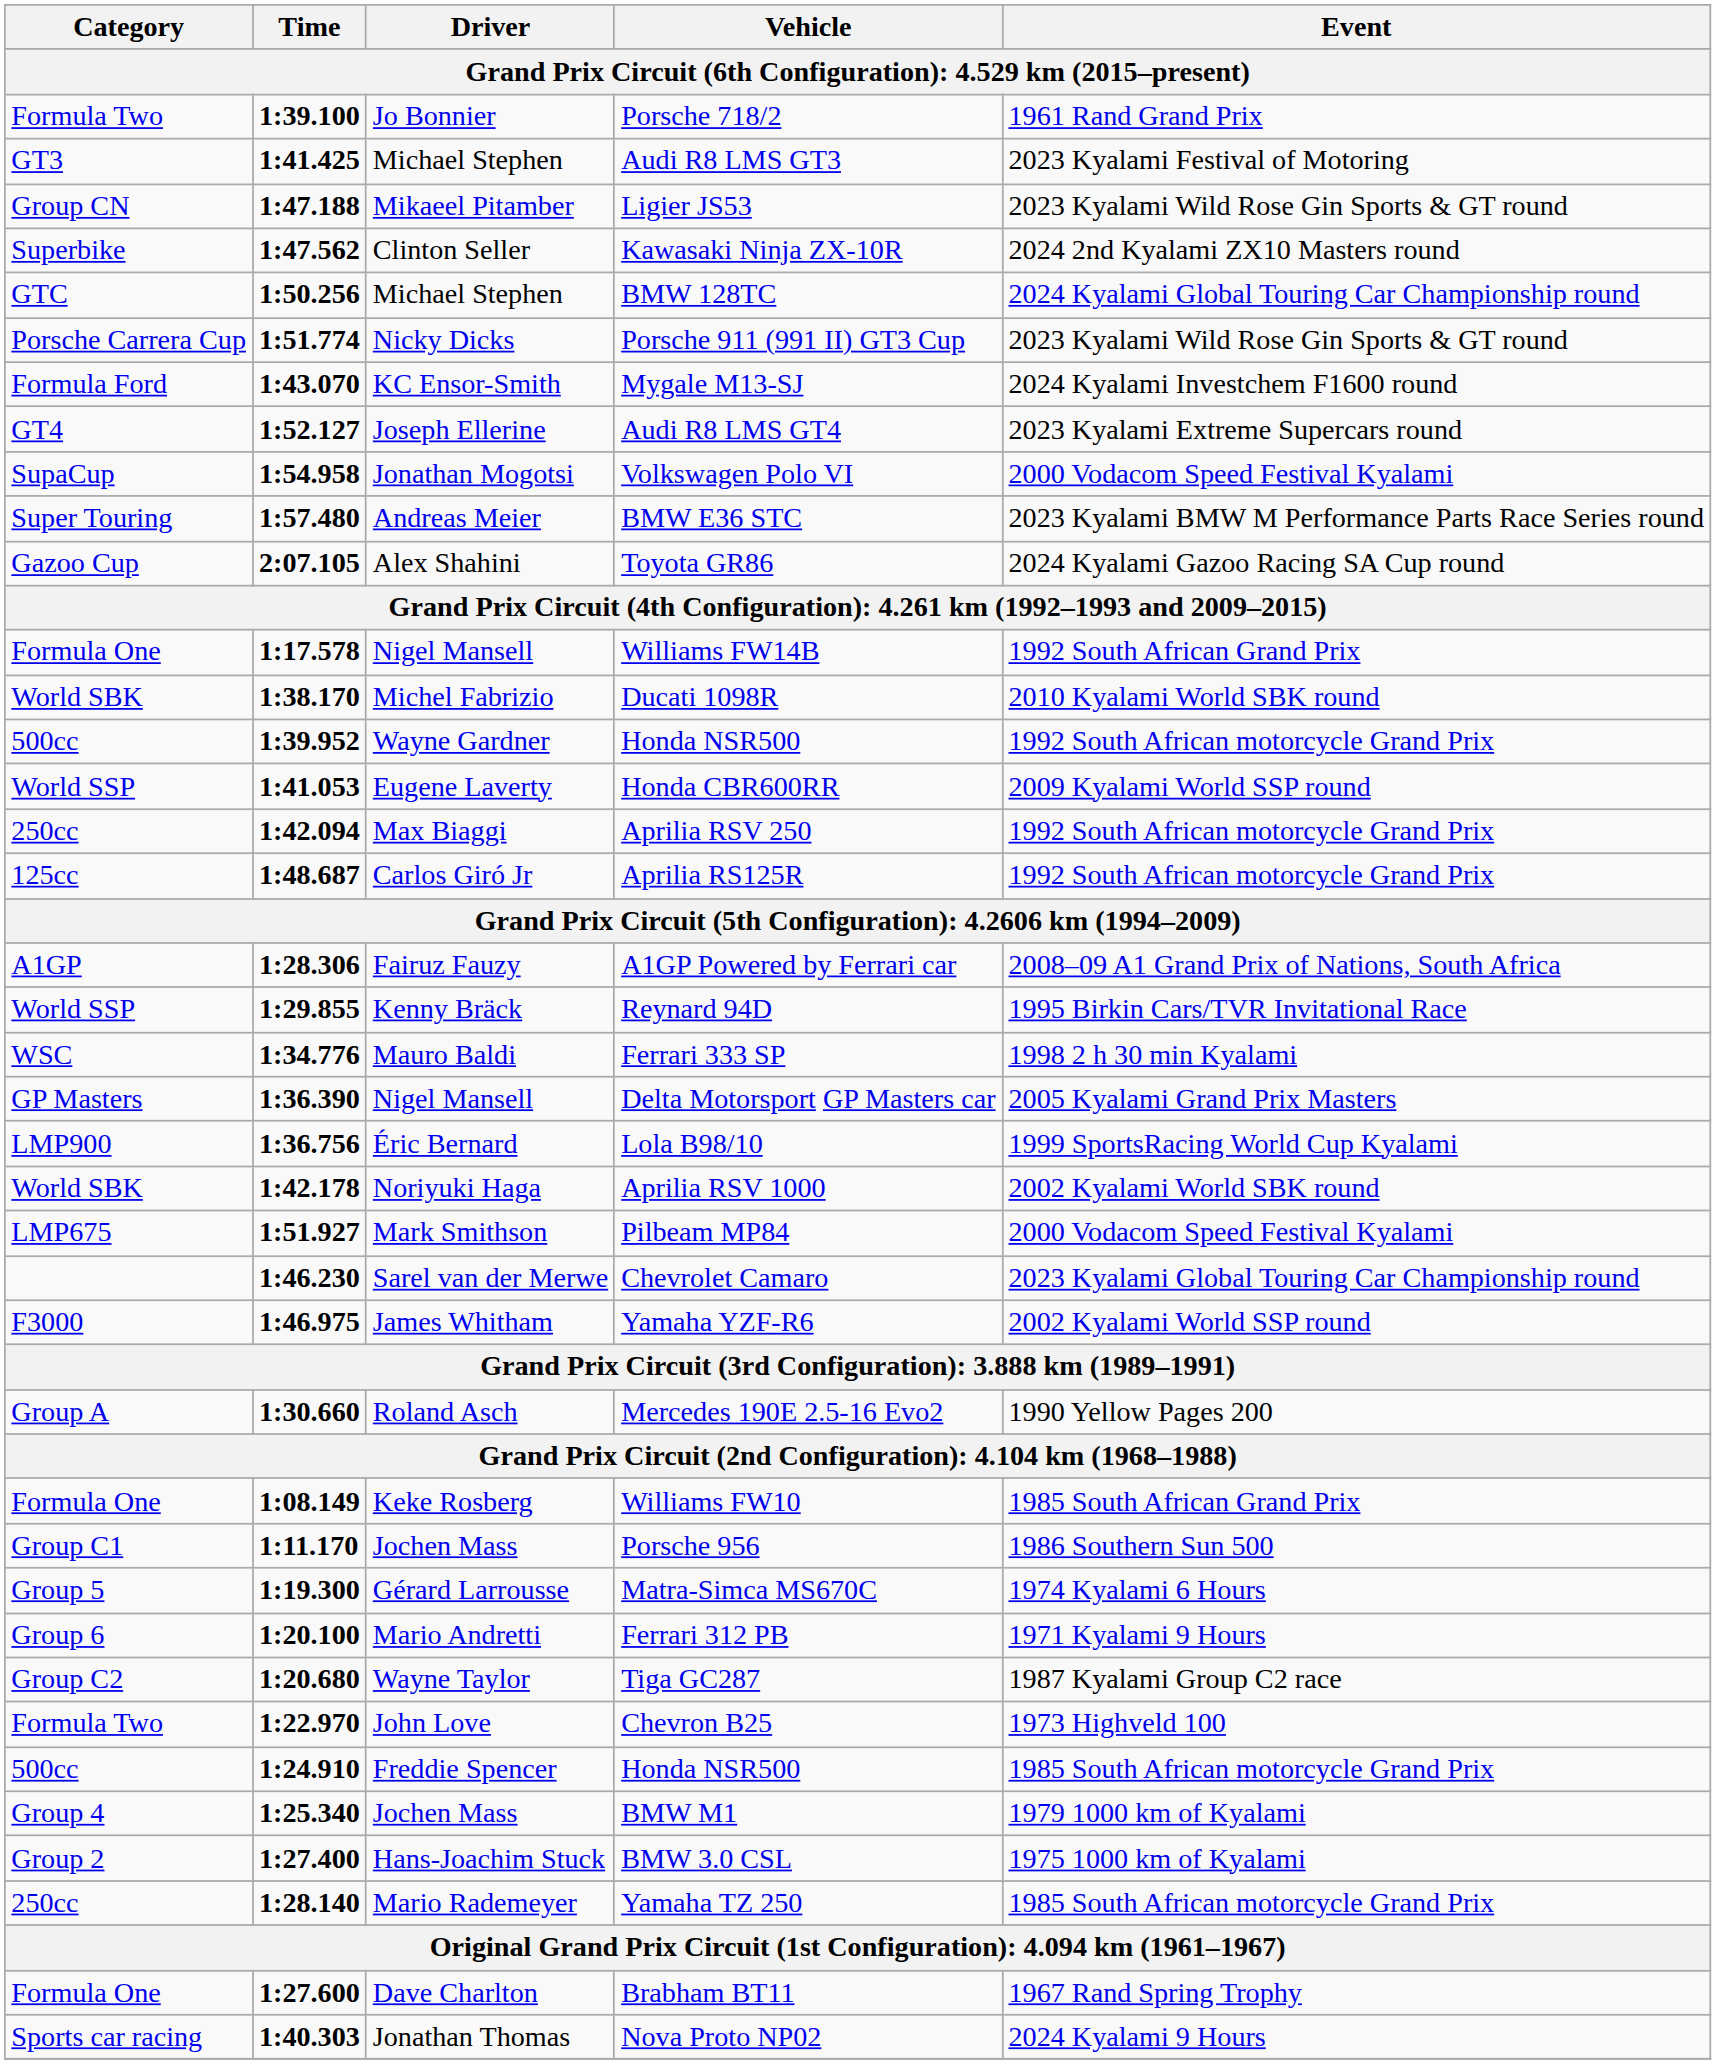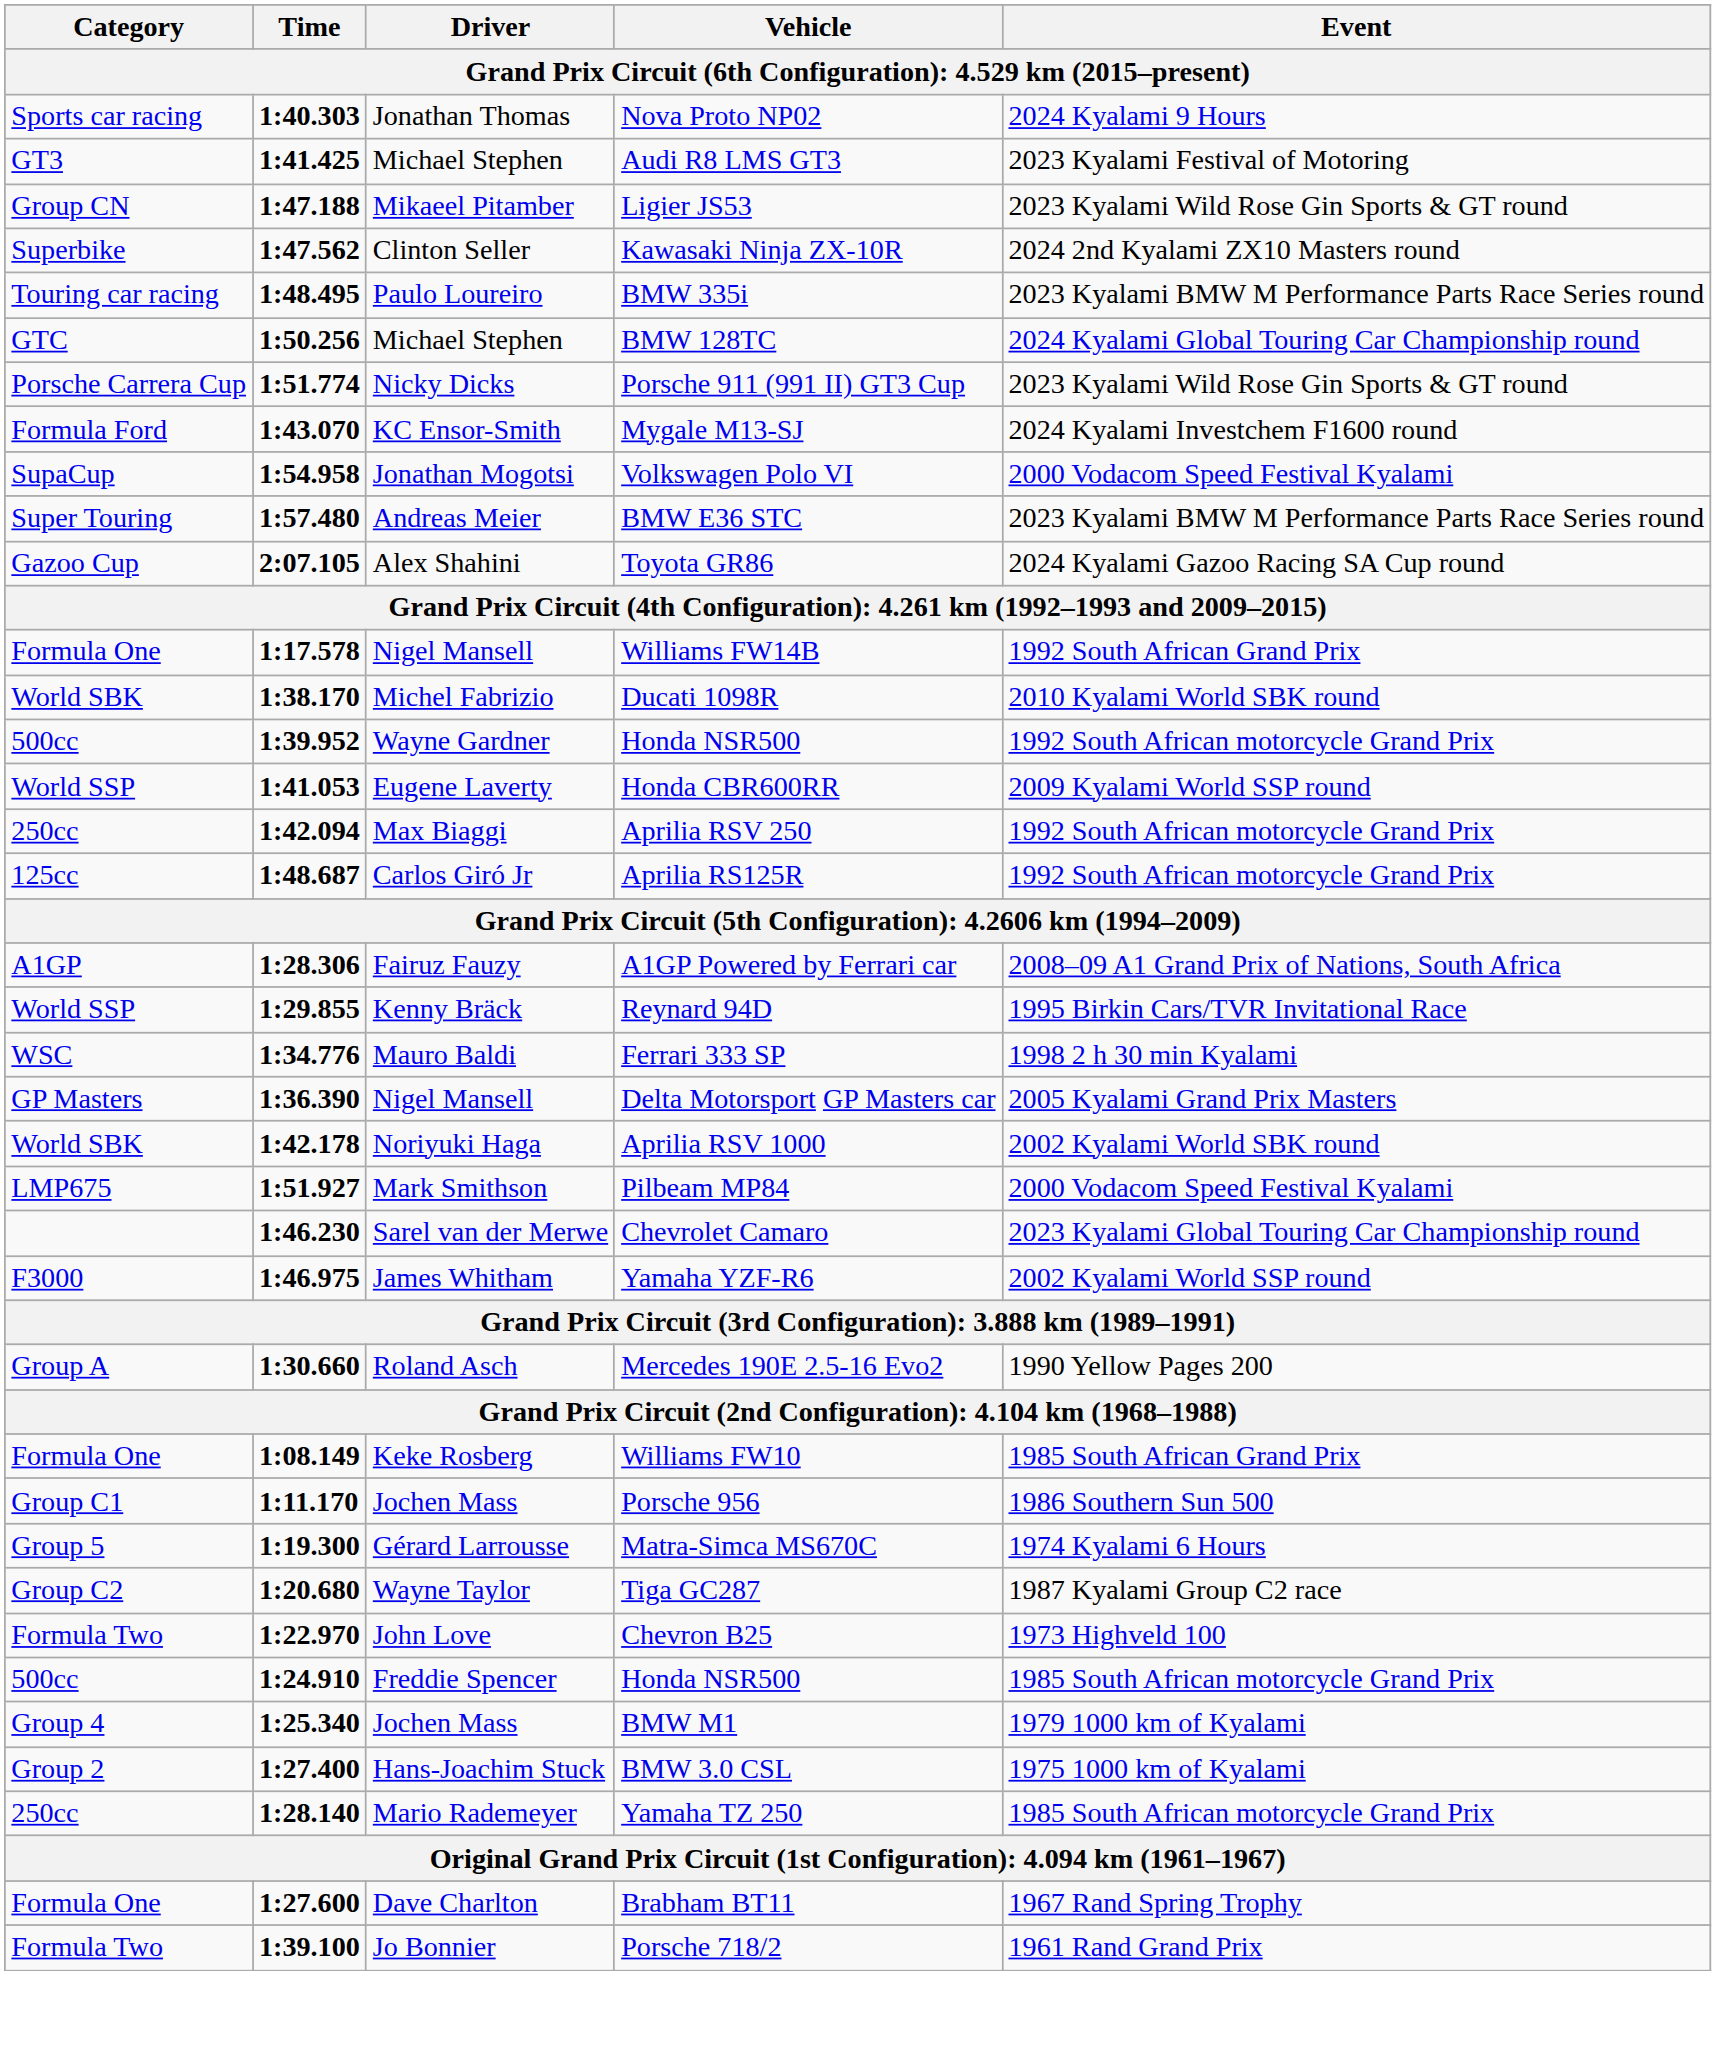 <table class="wikitable">
 <tr>
 <th>Category</th>
 <th>Time</th>
 <th>Driver</th>
 <th>Vehicle</th>
 <th>Event</th>
 </tr>
 <tr>
 <th colspan=5>Grand Prix Circuit (6th Configuration): 4.529 km (2015–present)</th>
 </tr>
 <tr>
-<td><a href='#'>Formula Two</a></td>
-<td><strong>1:39.100</strong></td>
-<td><a href='#'>Jo Bonnier</a></td>
-<td><a href='#'>Porsche 718/2</a></td>
-<td><a href='#'>1961 Rand Grand Prix</a></td>
+<td><a href='#'>Sports car racing</a></td>
+<td><strong>1:40.303</strong></td>
+<td>Jonathan Thomas</td>
+<td><a href='#'>Nova Proto NP02</a></td>
+<td><a href='#'>2024 Kyalami 9 Hours</a></td>
 </tr>
 <tr>
 <td><a href='#'>GT3</a></td>
 <td><strong>1:41.425</strong></td>
 <td>Michael Stephen</td>
 <td><a href='#'>Audi R8 LMS GT3</a></td>
 <td>2023 Kyalami Festival of Motoring</td>
 </tr>
 <tr>
 <td><a href='#'>Group CN</a></td>
 <td><strong>1:47.188</strong></td>
 <td><a href='#'>Mikaeel Pitamber</a></td>
 <td><a href='#'>Ligier JS53</a></td>
 <td>2023 Kyalami Wild Rose Gin Sports & GT round</td>
 </tr>
 <tr>
 <td><a href='#'>Superbike</a></td>
 <td><strong>1:47.562</strong></td>
 <td>Clinton Seller</td>
 <td><a href='#'>Kawasaki Ninja ZX-10R</a></td>
 <td>2024 2nd Kyalami ZX10 Masters round</td>
 </tr>
 <tr>
+<td><a href='#'>Touring car racing</a></td>
+<td><strong>1:48.495</strong></td>
+<td><a href='#'>Paulo Loureiro</a></td>
+<td><a href='#'>BMW 335i</a></td>
+<td>2023 Kyalami BMW M Performance Parts Race Series round</td>
+</tr>
+<tr>
 <td><a href='#'>GTC</a></td>
 <td><strong>1:50.256</strong></td>
 <td>Michael Stephen</td>
 <td><a href='#'>BMW 128TC</a></td>
 <td><a href='#'>2024 Kyalami Global Touring Car Championship round</a></td>
 </tr>
 <tr>
 <td><a href='#'>Porsche Carrera Cup</a></td>
 <td><strong>1:51.774</strong></td>
 <td><a href='#'>Nicky Dicks</a></td>
 <td><a href='#'>Porsche 911 (991 II) GT3 Cup</a></td>
 <td>2023 Kyalami Wild Rose Gin Sports & GT round</td>
 </tr>
 <tr>
 <td><a href='#'>Formula Ford</a></td>
 <td><strong>1:43.070</strong></td>
 <td><a href='#'>KC Ensor-Smith</a></td>
 <td><a href='#'>Mygale M13-SJ</a></td>
 <td>2024 Kyalami Investchem F1600 round</td>
-</tr>
-<tr>
-<td><a href='#'>GT4</a></td>
-<td><strong>1:52.127</strong></td>
-<td><a href='#'>Joseph Ellerine</a></td>
-<td><a href='#'>Audi R8 LMS GT4</a></td>
-<td>2023 Kyalami Extreme Supercars round</td>
 </tr>
 <tr>
 <td><a href='#'>SupaCup</a></td>
 <td><strong>1:54.958</strong></td>
 <td><a href='#'>Jonathan Mogotsi</a></td>
 <td><a href='#'>Volkswagen Polo VI</a></td>
 <td><a href='#'>2000 Vodacom Speed Festival Kyalami</a></td>
 </tr>
 <tr>
 <td><a href='#'>Super Touring</a></td>
 <td><strong>1:57.480</strong></td>
 <td><a href='#'>Andreas Meier</a></td>
 <td><a href='#'>BMW E36 STC</a></td>
 <td>2023 Kyalami BMW M Performance Parts Race Series round</td>
 </tr>
 <tr>
 <td><a href='#'>Gazoo Cup</a></td>
 <td><strong>2:07.105</strong></td>
 <td>Alex Shahini</td>
 <td><a href='#'>Toyota GR86</a></td>
 <td>2024 Kyalami Gazoo Racing SA Cup round</td>
 </tr>
 <tr>
 <th colspan=5>Grand Prix Circuit (4th Configuration): 4.261 km (1992–1993 and 2009–2015)</th>
 </tr>
 <tr>
 <td><a href='#'>Formula One</a></td>
 <td><strong>1:17.578</strong></td>
 <td><a href='#'>Nigel Mansell</a></td>
 <td><a href='#'>Williams FW14B</a></td>
 <td><a href='#'>1992 South African Grand Prix</a></td>
 </tr>
 <tr>
 <td><a href='#'>World SBK</a></td>
 <td><strong>1:38.170</strong></td>
 <td><a href='#'>Michel Fabrizio</a></td>
 <td><a href='#'>Ducati 1098R</a></td>
 <td><a href='#'>2010 Kyalami World SBK round</a></td>
 </tr>
 <tr>
 <td><a href='#'>500cc</a></td>
 <td><strong>1:39.952</strong></td>
 <td><a href='#'>Wayne Gardner</a></td>
 <td><a href='#'>Honda NSR500</a></td>
 <td><a href='#'>1992 South African motorcycle Grand Prix</a></td>
 </tr>
 <tr>
 <td><a href='#'>World SSP</a></td>
 <td><strong>1:41.053</strong></td>
 <td><a href='#'>Eugene Laverty</a></td>
 <td><a href='#'>Honda CBR600RR</a></td>
 <td><a href='#'>2009 Kyalami World SSP round</a></td>
 </tr>
 <tr>
 <td><a href='#'>250cc</a></td>
 <td><strong>1:42.094</strong></td>
 <td><a href='#'>Max Biaggi</a></td>
 <td><a href='#'>Aprilia RSV 250</a></td>
 <td><a href='#'>1992 South African motorcycle Grand Prix</a></td>
 </tr>
 <tr>
 <td><a href='#'>125cc</a></td>
 <td><strong>1:48.687</strong></td>
 <td><a href='#'>Carlos Giró Jr</a></td>
 <td><a href='#'>Aprilia RS125R</a></td>
 <td><a href='#'>1992 South African motorcycle Grand Prix</a></td>
 </tr>
 <tr>
 <th colspan=5>Grand Prix Circuit (5th Configuration): 4.2606 km (1994–2009)</th>
 </tr>
 <tr>
 <td><a href='#'>A1GP</a></td>
 <td><strong>1:28.306</strong></td>
 <td><a href='#'>Fairuz Fauzy</a></td>
 <td><a href='#'>A1GP Powered by Ferrari car</a></td>
 <td><a href='#'>2008–09 A1 Grand Prix of Nations, South Africa</a></td>
 </tr>
 <tr>
 <td><a href='#'>World SSP</a></td>
 <td><strong>1:29.855</strong></td>
 <td><a href='#'>Kenny Bräck</a></td>
 <td><a href='#'>Reynard 94D</a></td>
 <td><a href='#'>1995 Birkin Cars/TVR Invitational Race</a></td>
 </tr>
 <tr>
 <td><a href='#'>WSC</a></td>
 <td><strong>1:34.776</strong></td>
 <td><a href='#'>Mauro Baldi</a></td>
 <td><a href='#'>Ferrari 333 SP</a></td>
 <td><a href='#'>1998 2 h 30 min Kyalami</a></td>
 </tr>
 <tr>
 <td><a href='#'>GP Masters</a></td>
 <td><strong>1:36.390</strong></td>
 <td><a href='#'>Nigel Mansell</a></td>
 <td><a href='#'>Delta Motorsport</a> <a href='#'>GP Masters car</a></td>
 <td><a href='#'>2005 Kyalami Grand Prix Masters</a></td>
 </tr>
 <tr>
-<td><a href='#'>LMP900</a></td>
-<td><strong>1:36.756</strong></td>
-<td><a href='#'>Éric Bernard</a></td>
-<td><a href='#'>Lola B98/10</a></td>
-<td><a href='#'>1999 SportsRacing World Cup Kyalami</a></td>
-</tr>
-<tr>
 <td><a href='#'>World SBK</a></td>
 <td><strong>1:42.178</strong></td>
 <td><a href='#'>Noriyuki Haga</a></td>
 <td><a href='#'>Aprilia RSV 1000</a></td>
 <td><a href='#'>2002 Kyalami World SBK round</a></td>
 </tr>
 <tr>
 <td><a href='#'>LMP675</a></td>
 <td><strong>1:51.927</strong></td>
 <td><a href='#'>Mark Smithson</a></td>
 <td><a href='#'>Pilbeam MP84</a></td>
 <td><a href='#'>2000 Vodacom Speed Festival Kyalami</a></td>
 </tr>
 <tr>
 <td></td>
 <td><strong>1:46.230</strong></td>
 <td><a href='#'>Sarel van der Merwe</a></td>
 <td><a href='#'>Chevrolet Camaro</a></td>
 <td><a href='#'>2023 Kyalami Global Touring Car Championship round</a></td>
 </tr>
 <tr>
 <td><a href='#'>F3000</a></td>
 <td><strong>1:46.975</strong></td>
 <td><a href='#'>James Whitham</a></td>
 <td><a href='#'>Yamaha YZF-R6</a></td>
 <td><a href='#'>2002 Kyalami World SSP round</a></td>
 </tr>
 <tr>
 <th colspan=5>Grand Prix Circuit (3rd Configuration): 3.888 km (1989–1991)</th>
 </tr>
 <tr>
 <td><a href='#'>Group A</a></td>
 <td><strong>1:30.660</strong></td>
 <td><a href='#'>Roland Asch</a></td>
 <td><a href='#'>Mercedes 190E 2.5-16 Evo2</a></td>
 <td>1990 Yellow Pages 200</td>
 </tr>
 <tr>
 <th colspan=5>Grand Prix Circuit (2nd Configuration): 4.104 km (1968–1988)</th>
 </tr>
 <tr>
 <td><a href='#'>Formula One</a></td>
 <td><strong>1:08.149</strong></td>
 <td><a href='#'>Keke Rosberg</a></td>
 <td><a href='#'>Williams FW10</a></td>
 <td><a href='#'>1985 South African Grand Prix</a></td>
 </tr>
 <tr>
 <td><a href='#'>Group C1</a></td>
 <td><strong>1:11.170</strong></td>
 <td><a href='#'>Jochen Mass</a></td>
 <td><a href='#'>Porsche 956</a></td>
 <td><a href='#'>1986 Southern Sun 500</a></td>
 </tr>
 <tr>
 <td><a href='#'>Group 5</a></td>
 <td><strong>1:19.300</strong></td>
 <td><a href='#'>Gérard Larrousse</a></td>
 <td><a href='#'>Matra-Simca MS670C</a></td>
 <td><a href='#'>1974 Kyalami 6 Hours</a></td>
 </tr>
 <tr>
-<td><a href='#'>Group 6</a></td>
-<td><strong>1:20.100</strong></td>
-<td><a href='#'>Mario Andretti</a></td>
-<td><a href='#'>Ferrari 312 PB</a></td>
-<td><a href='#'>1971 Kyalami 9 Hours</a></td>
-</tr>
-<tr>
 <td><a href='#'>Group C2</a></td>
 <td><strong>1:20.680</strong></td>
 <td><a href='#'>Wayne Taylor</a></td>
 <td><a href='#'>Tiga GC287</a></td>
 <td>1987 Kyalami Group C2 race</td>
 </tr>
 <tr>
 <td><a href='#'>Formula Two</a></td>
 <td><strong>1:22.970</strong></td>
 <td><a href='#'>John Love</a></td>
 <td><a href='#'>Chevron B25</a></td>
 <td><a href='#'>1973 Highveld 100</a></td>
 </tr>
 <tr>
 <td><a href='#'>500cc</a></td>
 <td><strong>1:24.910</strong></td>
 <td><a href='#'>Freddie Spencer</a></td>
 <td><a href='#'>Honda NSR500</a></td>
 <td><a href='#'>1985 South African motorcycle Grand Prix</a></td>
 </tr>
 <tr>
 <td><a href='#'>Group 4</a></td>
 <td><strong>1:25.340</strong></td>
 <td><a href='#'>Jochen Mass</a></td>
 <td><a href='#'>BMW M1</a></td>
 <td><a href='#'>1979 1000 km of Kyalami</a></td>
 </tr>
 <tr>
 <td><a href='#'>Group 2</a></td>
 <td><strong>1:27.400</strong></td>
 <td><a href='#'>Hans-Joachim Stuck</a></td>
 <td><a href='#'>BMW 3.0 CSL</a></td>
 <td><a href='#'>1975 1000 km of Kyalami</a></td>
 </tr>
 <tr>
 <td><a href='#'>250cc</a></td>
 <td><strong>1:28.140</strong></td>
 <td><a href='#'>Mario Rademeyer</a></td>
 <td><a href='#'>Yamaha TZ 250</a></td>
 <td><a href='#'>1985 South African motorcycle Grand Prix</a></td>
 </tr>
 <tr>
 <th colspan=5>Original Grand Prix Circuit (1st Configuration): 4.094 km (1961–1967)</th>
 </tr>
 <tr>
 <td><a href='#'>Formula One</a></td>
 <td><strong>1:27.600</strong></td>
 <td><a href='#'>Dave Charlton</a></td>
 <td><a href='#'>Brabham BT11</a></td>
 <td><a href='#'>1967 Rand Spring Trophy</a></td>
 </tr>
 <tr>
-<td><a href='#'>Sports car racing</a></td>
-<td><strong>1:40.303</strong></td>
-<td>Jonathan Thomas</td>
-<td><a href='#'>Nova Proto NP02</a></td>
-<td><a href='#'>2024 Kyalami 9 Hours</a></td>
+<td><a href='#'>Formula Two</a></td>
+<td><strong>1:39.100</strong></td>
+<td><a href='#'>Jo Bonnier</a></td>
+<td><a href='#'>Porsche 718/2</a></td>
+<td><a href='#'>1961 Rand Grand Prix</a></td>
 </tr>
 <tr>
 </tr>
 </table>
